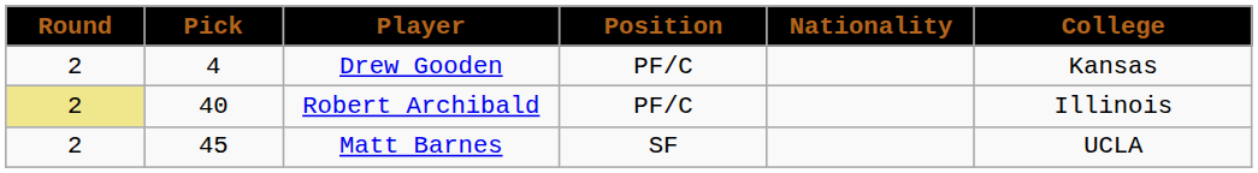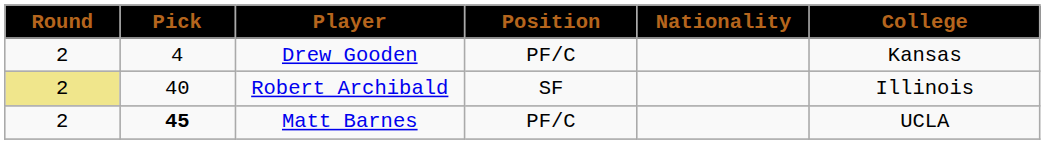 <table class="wikitable sortable sortable">
 <tr>
 <th style="background:#000000; color:#B5651D" width="10%">Round</th>
 <th style="background:#000000; color:#B5651D" width="10%">Pick</th>
 <th style="background:#000000; color:#B5651D" width="20%">Player</th>
 <th style="background:#000000; color:#B5651D" width="15%">Position</th>
 <th style="background:#000000; color:#B5651D" width="15%">Nationality</th>
 <th style="background:#000000; color:#B5651D" width="20%">College</th>
 </tr>
 <tr style="text-align: center">
 <td>2</td>
 <td>4</td>
 <td><a href='#'>Drew Gooden</a></td>
 <td>PF/C</td>
 <td></td>
 <td>Kansas</td>
 </tr>
 <tr style="text-align: center">
 <td style="background: khaki;">2</td>
 <td>40</td>
 <td><a href='#'>Robert Archibald</a></td>
-<td>PF/C</td>
+<td>SF</td>
 <td></td>
 <td>Illinois</td>
 </tr>
 <tr style="text-align: center">
 <td>2</td>
-<td>45</td>
+<td><strong>45</strong></td>
 <td><a href='#'>Matt Barnes</a></td>
-<td>SF</td>
+<td>PF/C</td>
 <td></td>
 <td>UCLA</td>
 </tr>
 </table>
